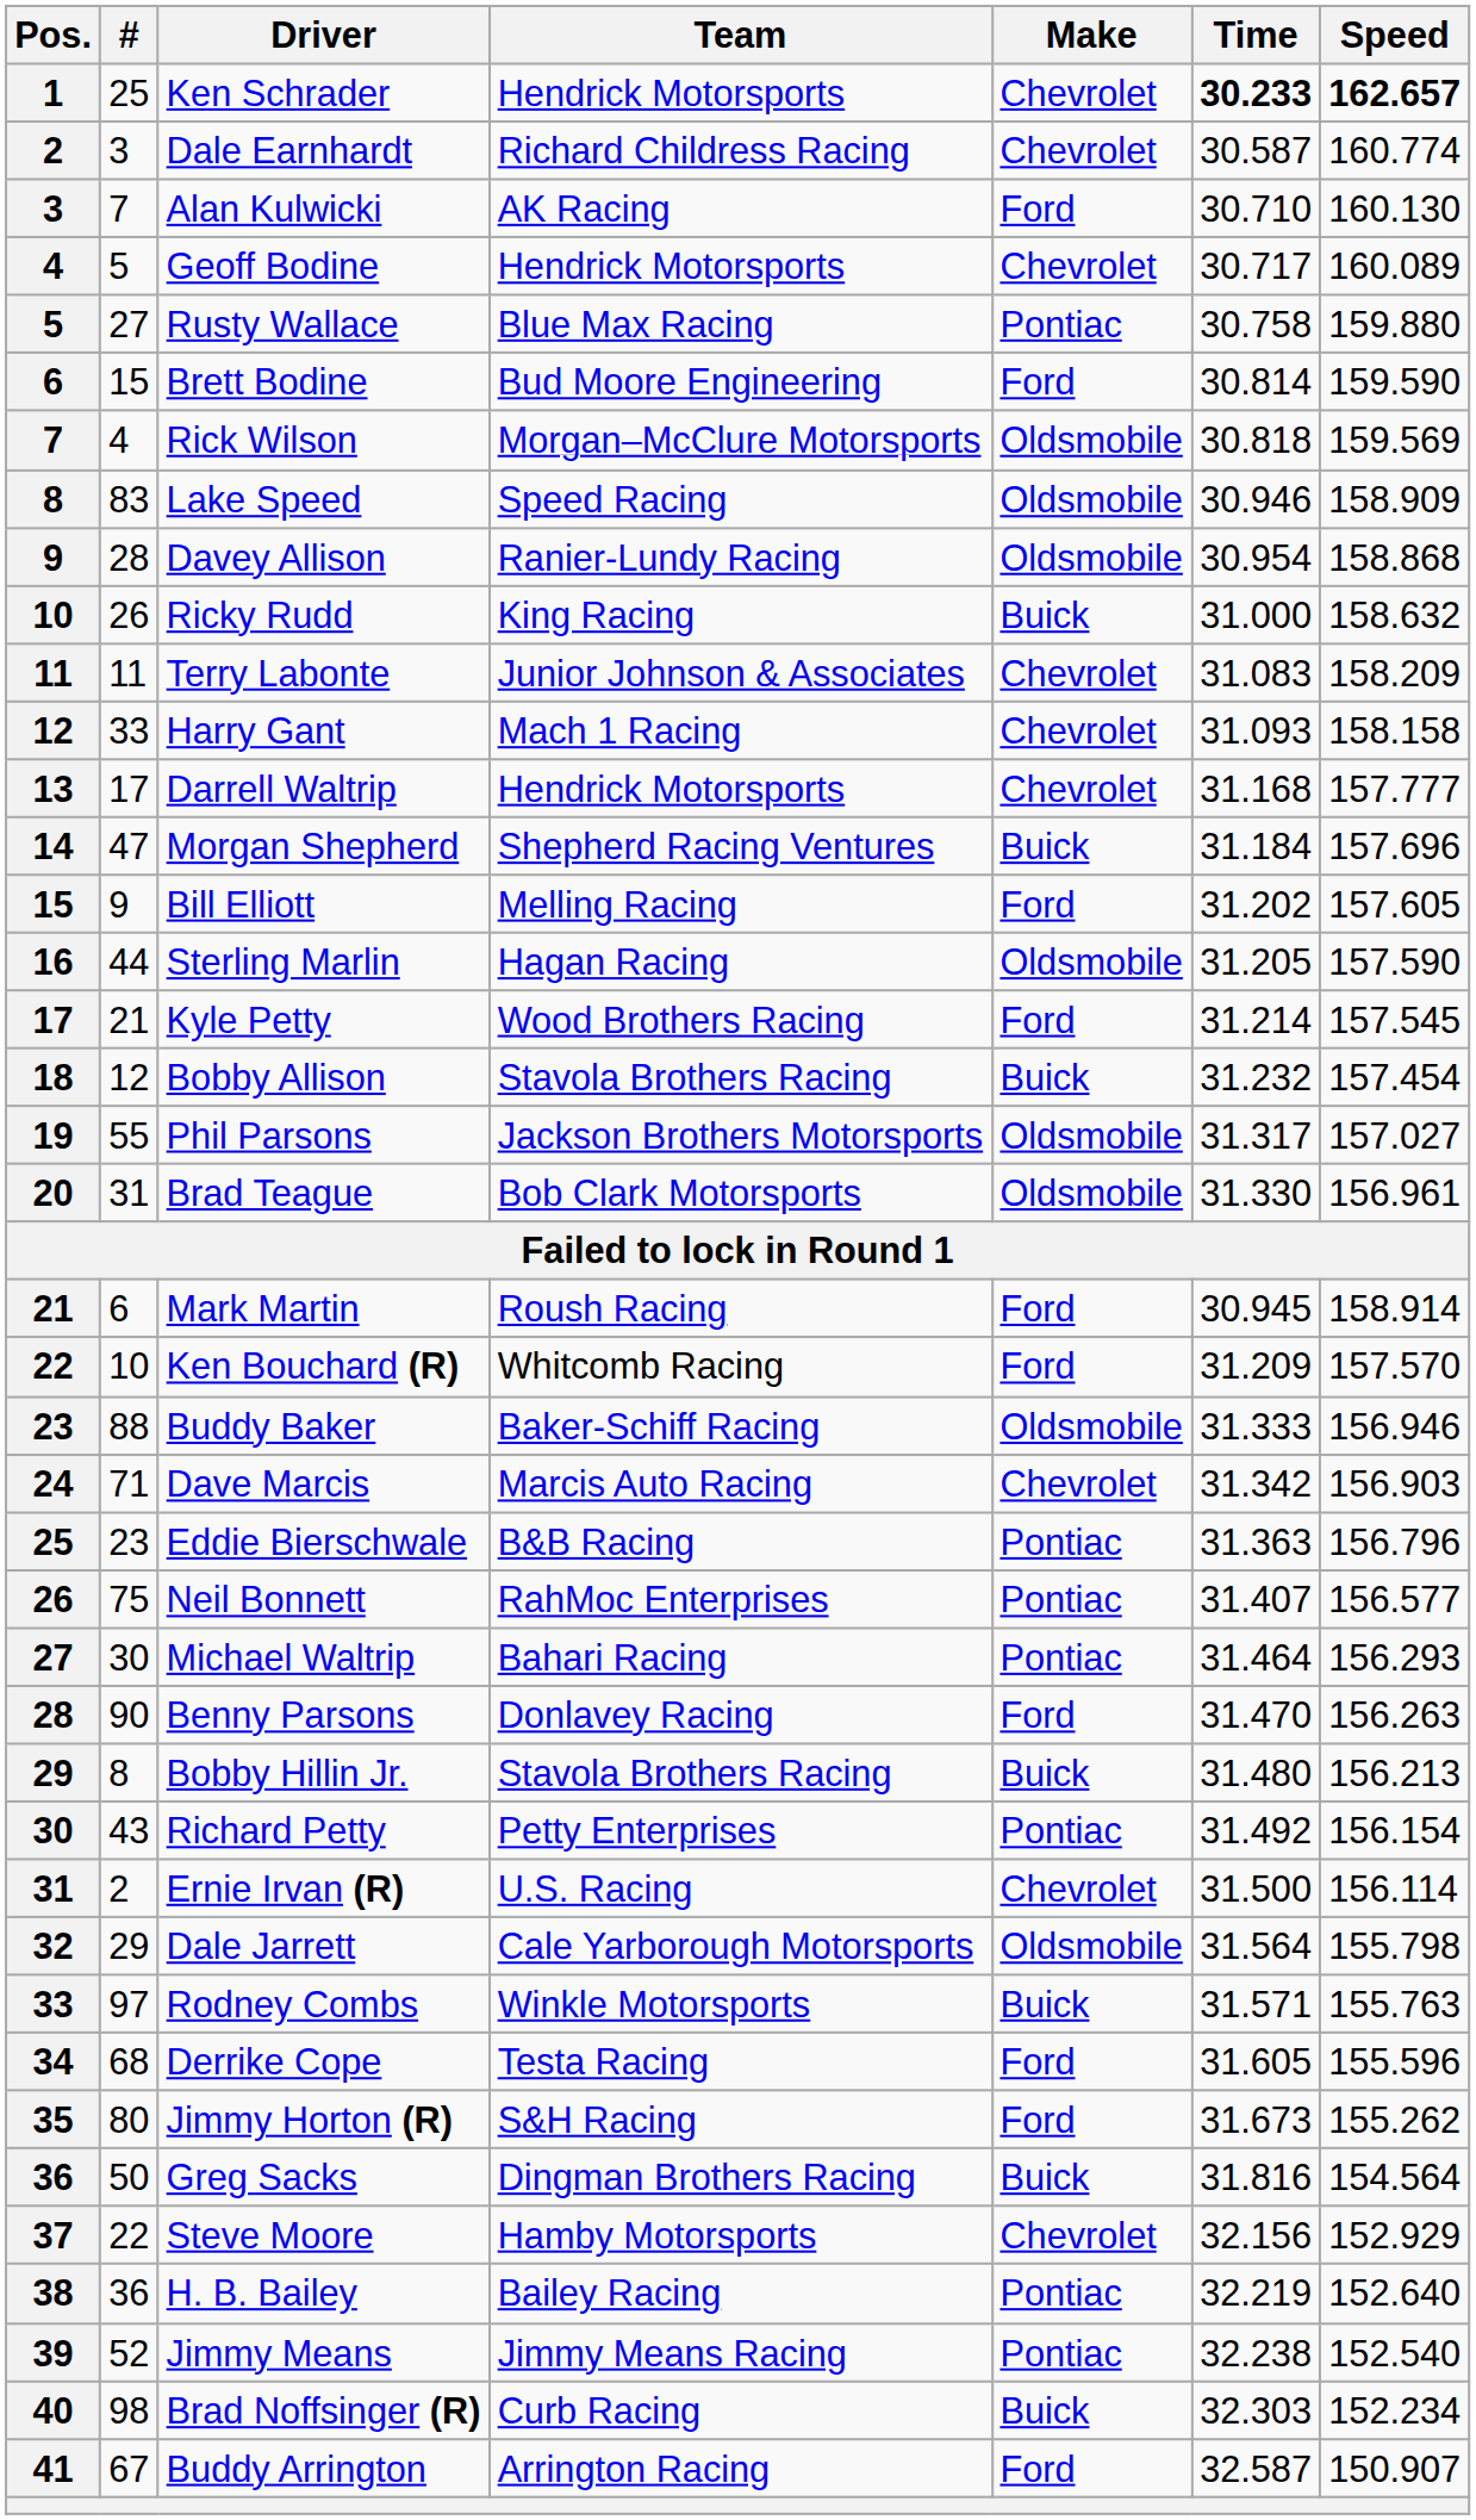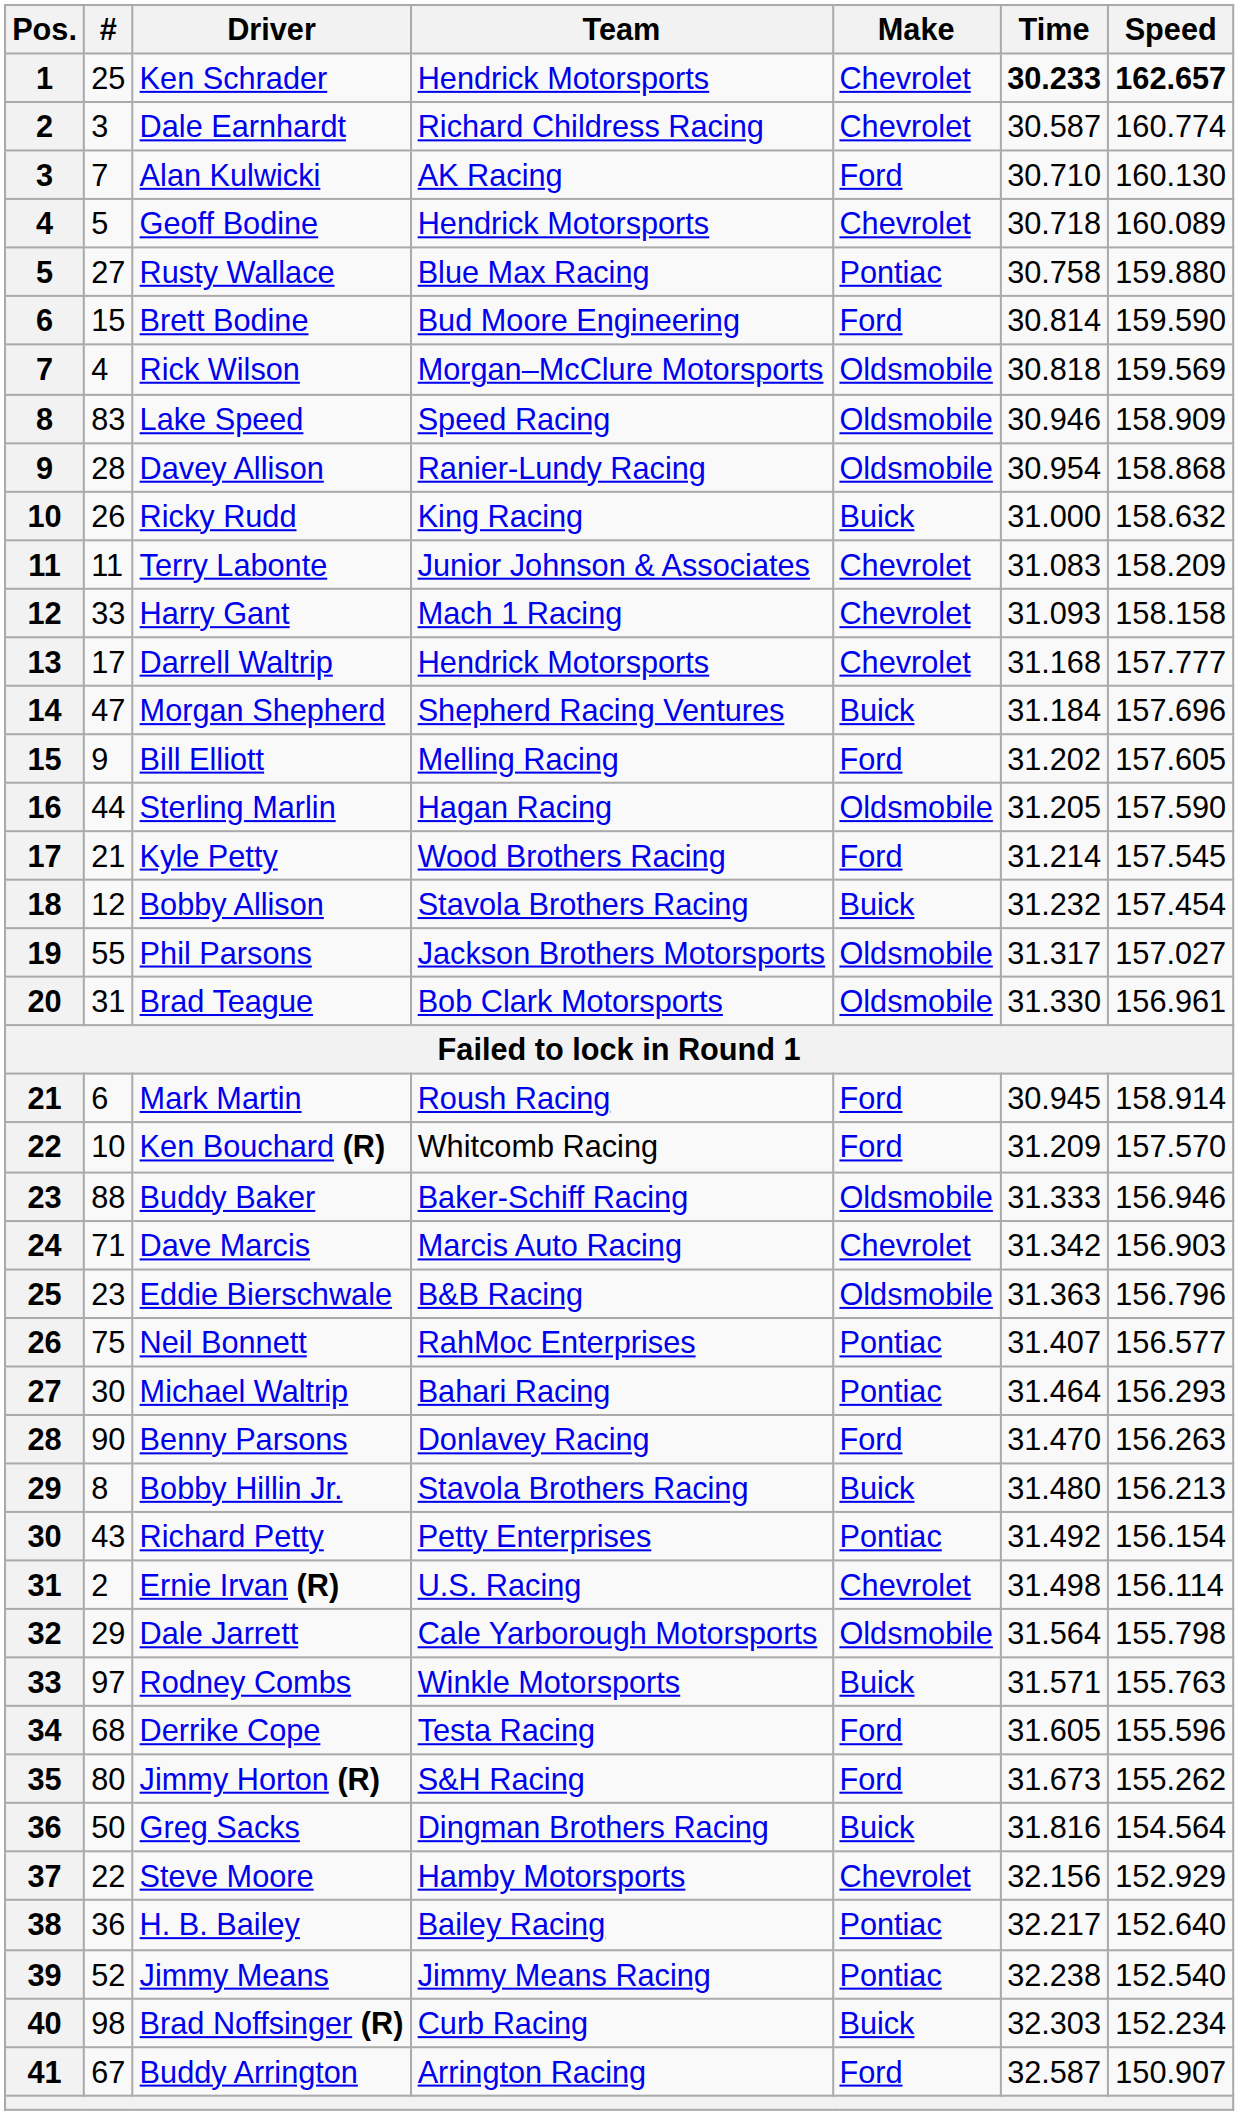 <table class="wikitable" style="font-size:95%">
 <tr>
 <th>Pos.</th>
 <th>#</th>
 <th>Driver</th>
 <th>Team</th>
 <th>Make</th>
 <th>Time</th>
 <th>Speed</th>
 </tr>
 <tr>
 <th>1</th>
 <td>25</td>
 <td><a href='#'>Ken Schrader</a></td>
 <td><a href='#'>Hendrick Motorsports</a></td>
 <td><a href='#'>Chevrolet</a></td>
 <td><strong>30.233</strong></td>
 <td><strong>162.657</strong></td>
 </tr>
 <tr>
 <th>2</th>
 <td>3</td>
 <td><a href='#'>Dale Earnhardt</a></td>
 <td><a href='#'>Richard Childress Racing</a></td>
 <td><a href='#'>Chevrolet</a></td>
 <td>30.587</td>
 <td>160.774</td>
 </tr>
 <tr>
 <th>3</th>
 <td>7</td>
 <td><a href='#'>Alan Kulwicki</a></td>
 <td><a href='#'>AK Racing</a></td>
 <td><a href='#'>Ford</a></td>
 <td>30.710</td>
 <td>160.130</td>
 </tr>
 <tr>
 <th>4</th>
 <td>5</td>
 <td><a href='#'>Geoff Bodine</a></td>
 <td><a href='#'>Hendrick Motorsports</a></td>
 <td><a href='#'>Chevrolet</a></td>
-<td>30.717</td>
+<td>30.718</td>
 <td>160.089</td>
 </tr>
 <tr>
 <th>5</th>
 <td>27</td>
 <td><a href='#'>Rusty Wallace</a></td>
 <td><a href='#'>Blue Max Racing</a></td>
 <td><a href='#'>Pontiac</a></td>
 <td>30.758</td>
 <td>159.880</td>
 </tr>
 <tr>
 <th>6</th>
 <td>15</td>
 <td><a href='#'>Brett Bodine</a></td>
 <td><a href='#'>Bud Moore Engineering</a></td>
 <td><a href='#'>Ford</a></td>
 <td>30.814</td>
 <td>159.590</td>
 </tr>
 <tr>
 <th>7</th>
 <td>4</td>
 <td><a href='#'>Rick Wilson</a></td>
 <td><a href='#'>Morgan–McClure Motorsports</a></td>
 <td><a href='#'>Oldsmobile</a></td>
 <td>30.818</td>
 <td>159.569</td>
 </tr>
 <tr>
 <th>8</th>
 <td>83</td>
 <td><a href='#'>Lake Speed</a></td>
 <td><a href='#'>Speed Racing</a></td>
 <td><a href='#'>Oldsmobile</a></td>
 <td>30.946</td>
 <td>158.909</td>
 </tr>
 <tr>
 <th>9</th>
 <td>28</td>
 <td><a href='#'>Davey Allison</a></td>
 <td><a href='#'>Ranier-Lundy Racing</a></td>
 <td><a href='#'>Oldsmobile</a></td>
 <td>30.954</td>
 <td>158.868</td>
 </tr>
 <tr>
 <th>10</th>
 <td>26</td>
 <td><a href='#'>Ricky Rudd</a></td>
 <td><a href='#'>King Racing</a></td>
 <td><a href='#'>Buick</a></td>
 <td>31.000</td>
 <td>158.632</td>
 </tr>
 <tr>
 <th>11</th>
 <td>11</td>
 <td><a href='#'>Terry Labonte</a></td>
 <td><a href='#'>Junior Johnson & Associates</a></td>
 <td><a href='#'>Chevrolet</a></td>
 <td>31.083</td>
 <td>158.209</td>
 </tr>
 <tr>
 <th>12</th>
 <td>33</td>
 <td><a href='#'>Harry Gant</a></td>
 <td><a href='#'>Mach 1 Racing</a></td>
 <td><a href='#'>Chevrolet</a></td>
 <td>31.093</td>
 <td>158.158</td>
 </tr>
 <tr>
 <th>13</th>
 <td>17</td>
 <td><a href='#'>Darrell Waltrip</a></td>
 <td><a href='#'>Hendrick Motorsports</a></td>
 <td><a href='#'>Chevrolet</a></td>
 <td>31.168</td>
 <td>157.777</td>
 </tr>
 <tr>
 <th>14</th>
 <td>47</td>
 <td><a href='#'>Morgan Shepherd</a></td>
 <td><a href='#'>Shepherd Racing Ventures</a></td>
 <td><a href='#'>Buick</a></td>
 <td>31.184</td>
 <td>157.696</td>
 </tr>
 <tr>
 <th>15</th>
 <td>9</td>
 <td><a href='#'>Bill Elliott</a></td>
 <td><a href='#'>Melling Racing</a></td>
 <td><a href='#'>Ford</a></td>
 <td>31.202</td>
 <td>157.605</td>
 </tr>
 <tr>
 <th>16</th>
 <td>44</td>
 <td><a href='#'>Sterling Marlin</a></td>
 <td><a href='#'>Hagan Racing</a></td>
 <td><a href='#'>Oldsmobile</a></td>
 <td>31.205</td>
 <td>157.590</td>
 </tr>
 <tr>
 <th>17</th>
 <td>21</td>
 <td><a href='#'>Kyle Petty</a></td>
 <td><a href='#'>Wood Brothers Racing</a></td>
 <td><a href='#'>Ford</a></td>
 <td>31.214</td>
 <td>157.545</td>
 </tr>
 <tr>
 <th>18</th>
 <td>12</td>
 <td><a href='#'>Bobby Allison</a></td>
 <td><a href='#'>Stavola Brothers Racing</a></td>
 <td><a href='#'>Buick</a></td>
 <td>31.232</td>
 <td>157.454</td>
 </tr>
 <tr>
 <th>19</th>
 <td>55</td>
 <td><a href='#'>Phil Parsons</a></td>
 <td><a href='#'>Jackson Brothers Motorsports</a></td>
 <td><a href='#'>Oldsmobile</a></td>
 <td>31.317</td>
 <td>157.027</td>
 </tr>
 <tr>
 <th>20</th>
 <td>31</td>
 <td><a href='#'>Brad Teague</a></td>
 <td><a href='#'>Bob Clark Motorsports</a></td>
 <td><a href='#'>Oldsmobile</a></td>
 <td>31.330</td>
 <td>156.961</td>
 </tr>
 <tr>
 <th colspan="7">Failed to lock in Round 1</th>
 </tr>
 <tr>
 <th>21</th>
 <td>6</td>
 <td><a href='#'>Mark Martin</a></td>
 <td><a href='#'>Roush Racing</a></td>
 <td><a href='#'>Ford</a></td>
 <td>30.945</td>
 <td>158.914</td>
 </tr>
 <tr>
 <th>22</th>
 <td>10</td>
 <td><a href='#'>Ken Bouchard</a> <strong>(R)</strong></td>
 <td>Whitcomb Racing</td>
 <td><a href='#'>Ford</a></td>
 <td>31.209</td>
 <td>157.570</td>
 </tr>
 <tr>
 <th>23</th>
 <td>88</td>
 <td><a href='#'>Buddy Baker</a></td>
 <td><a href='#'>Baker-Schiff Racing</a></td>
 <td><a href='#'>Oldsmobile</a></td>
 <td>31.333</td>
 <td>156.946</td>
 </tr>
 <tr>
 <th>24</th>
 <td>71</td>
 <td><a href='#'>Dave Marcis</a></td>
 <td><a href='#'>Marcis Auto Racing</a></td>
 <td><a href='#'>Chevrolet</a></td>
 <td>31.342</td>
 <td>156.903</td>
 </tr>
 <tr>
 <th>25</th>
 <td>23</td>
 <td><a href='#'>Eddie Bierschwale</a></td>
 <td><a href='#'>B&B Racing</a></td>
-<td><a href='#'>Pontiac</a></td>
+<td><a href='#'>Oldsmobile</a></td>
 <td>31.363</td>
 <td>156.796</td>
 </tr>
 <tr>
 <th>26</th>
 <td>75</td>
 <td><a href='#'>Neil Bonnett</a></td>
 <td><a href='#'>RahMoc Enterprises</a></td>
 <td><a href='#'>Pontiac</a></td>
 <td>31.407</td>
 <td>156.577</td>
 </tr>
 <tr>
 <th>27</th>
 <td>30</td>
 <td><a href='#'>Michael Waltrip</a></td>
 <td><a href='#'>Bahari Racing</a></td>
 <td><a href='#'>Pontiac</a></td>
 <td>31.464</td>
 <td>156.293</td>
 </tr>
 <tr>
 <th>28</th>
 <td>90</td>
 <td><a href='#'>Benny Parsons</a></td>
 <td><a href='#'>Donlavey Racing</a></td>
 <td><a href='#'>Ford</a></td>
 <td>31.470</td>
 <td>156.263</td>
 </tr>
 <tr>
 <th>29</th>
 <td>8</td>
 <td><a href='#'>Bobby Hillin Jr.</a></td>
 <td><a href='#'>Stavola Brothers Racing</a></td>
 <td><a href='#'>Buick</a></td>
 <td>31.480</td>
 <td>156.213</td>
 </tr>
 <tr>
 <th>30</th>
 <td>43</td>
 <td><a href='#'>Richard Petty</a></td>
 <td><a href='#'>Petty Enterprises</a></td>
 <td><a href='#'>Pontiac</a></td>
 <td>31.492</td>
 <td>156.154</td>
 </tr>
 <tr>
 <th>31</th>
 <td>2</td>
 <td><a href='#'>Ernie Irvan</a> <strong>(R)</strong></td>
 <td><a href='#'>U.S. Racing</a></td>
 <td><a href='#'>Chevrolet</a></td>
-<td>31.500</td>
+<td>31.498</td>
 <td>156.114</td>
 </tr>
 <tr>
 <th>32</th>
 <td>29</td>
 <td><a href='#'>Dale Jarrett</a></td>
 <td><a href='#'>Cale Yarborough Motorsports</a></td>
 <td><a href='#'>Oldsmobile</a></td>
 <td>31.564</td>
 <td>155.798</td>
 </tr>
 <tr>
 <th>33</th>
 <td>97</td>
 <td><a href='#'>Rodney Combs</a></td>
 <td><a href='#'>Winkle Motorsports</a></td>
 <td><a href='#'>Buick</a></td>
 <td>31.571</td>
 <td>155.763</td>
 </tr>
 <tr>
 <th>34</th>
 <td>68</td>
 <td><a href='#'>Derrike Cope</a></td>
 <td><a href='#'>Testa Racing</a></td>
 <td><a href='#'>Ford</a></td>
 <td>31.605</td>
 <td>155.596</td>
 </tr>
 <tr>
 <th>35</th>
 <td>80</td>
 <td><a href='#'>Jimmy Horton</a> <strong>(R)</strong></td>
 <td><a href='#'>S&H Racing</a></td>
 <td><a href='#'>Ford</a></td>
 <td>31.673</td>
 <td>155.262</td>
 </tr>
 <tr>
 <th>36</th>
 <td>50</td>
 <td><a href='#'>Greg Sacks</a></td>
 <td><a href='#'>Dingman Brothers Racing</a></td>
 <td><a href='#'>Buick</a></td>
 <td>31.816</td>
 <td>154.564</td>
 </tr>
 <tr>
 <th>37</th>
 <td>22</td>
 <td><a href='#'>Steve Moore</a></td>
 <td><a href='#'>Hamby Motorsports</a></td>
 <td><a href='#'>Chevrolet</a></td>
 <td>32.156</td>
 <td>152.929</td>
 </tr>
 <tr>
 <th>38</th>
 <td>36</td>
 <td><a href='#'>H. B. Bailey</a></td>
 <td><a href='#'>Bailey Racing</a></td>
 <td><a href='#'>Pontiac</a></td>
-<td>32.219</td>
+<td>32.217</td>
 <td>152.640</td>
 </tr>
 <tr>
 <th>39</th>
 <td>52</td>
 <td><a href='#'>Jimmy Means</a></td>
 <td><a href='#'>Jimmy Means Racing</a></td>
 <td><a href='#'>Pontiac</a></td>
 <td>32.238</td>
 <td>152.540</td>
 </tr>
 <tr>
 <th>40</th>
 <td>98</td>
 <td><a href='#'>Brad Noffsinger</a> <strong>(R)</strong></td>
 <td><a href='#'>Curb Racing</a></td>
 <td><a href='#'>Buick</a></td>
 <td>32.303</td>
 <td>152.234</td>
 </tr>
 <tr>
 <th>41</th>
 <td>67</td>
 <td><a href='#'>Buddy Arrington</a></td>
 <td><a href='#'>Arrington Racing</a></td>
 <td><a href='#'>Ford</a></td>
 <td>32.587</td>
 <td>150.907</td>
 </tr>
 <tr>
 <th colspan="7"></th>
 </tr>
 </table>
